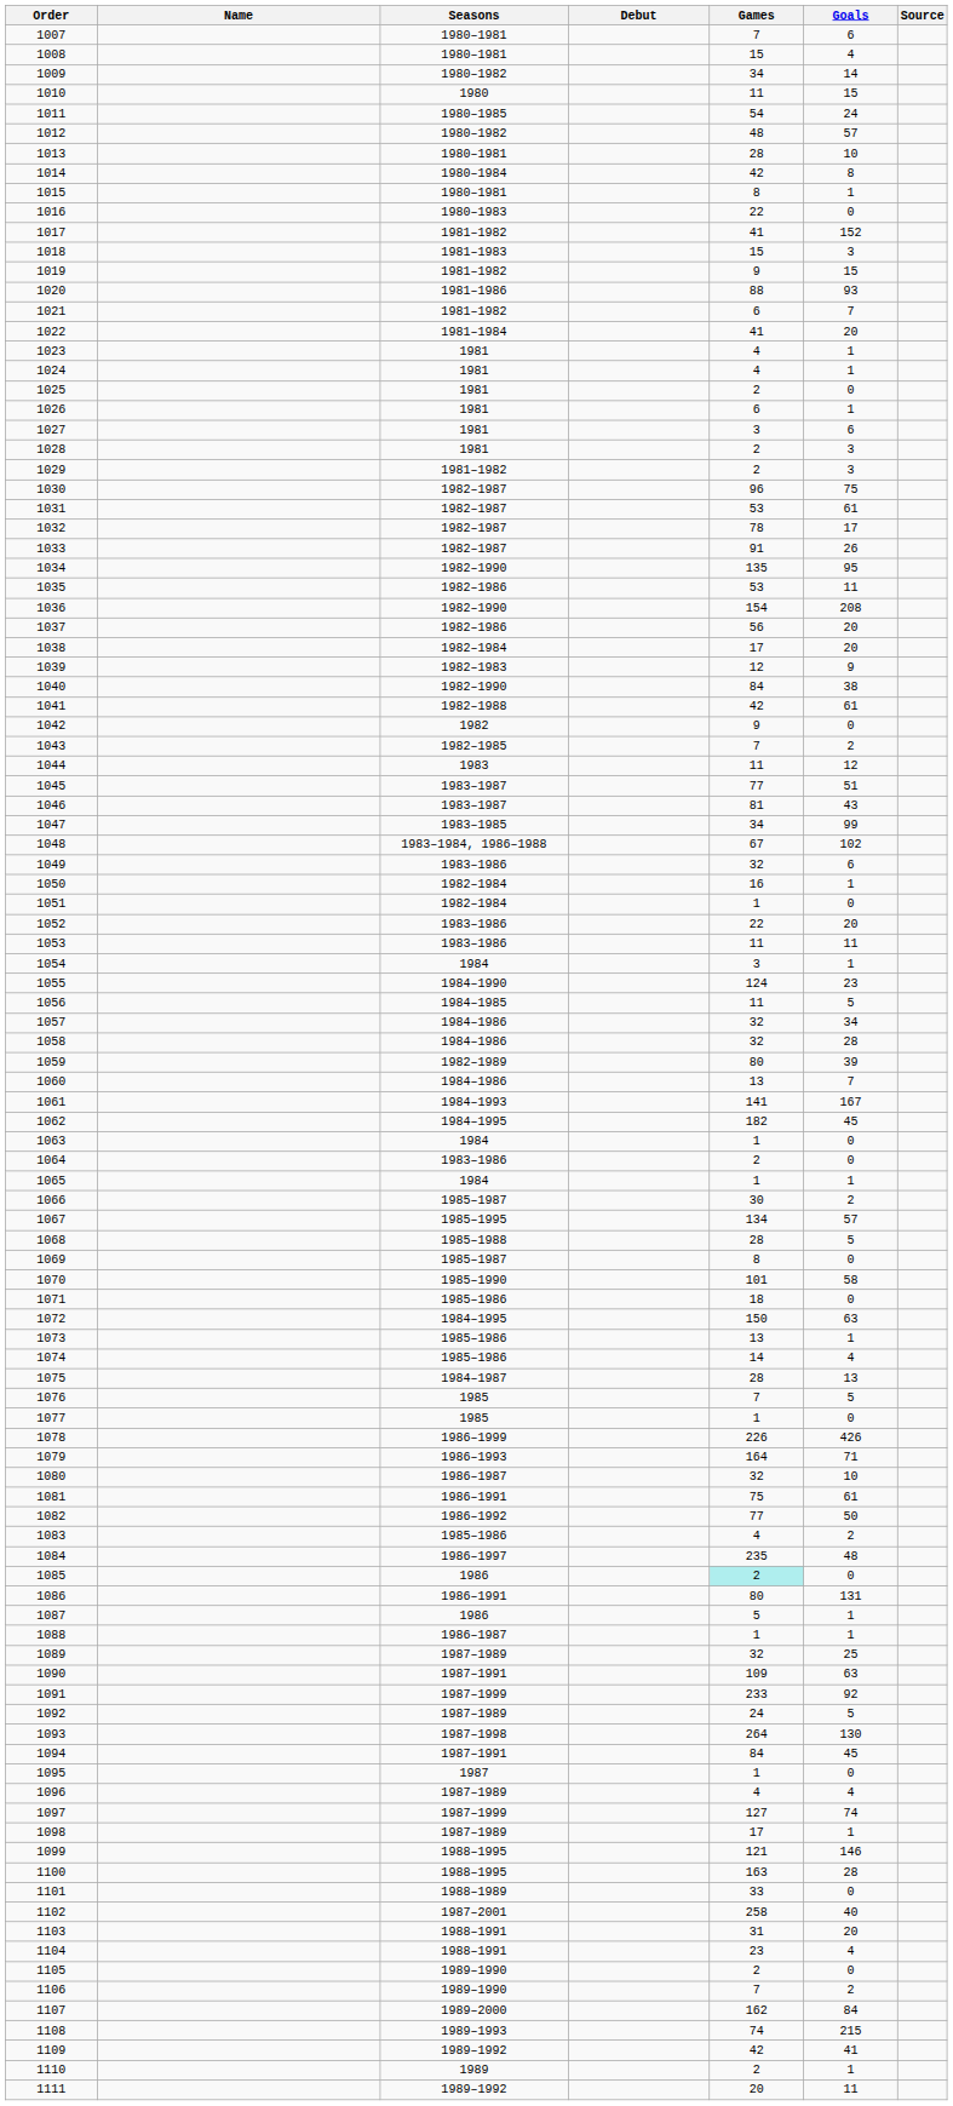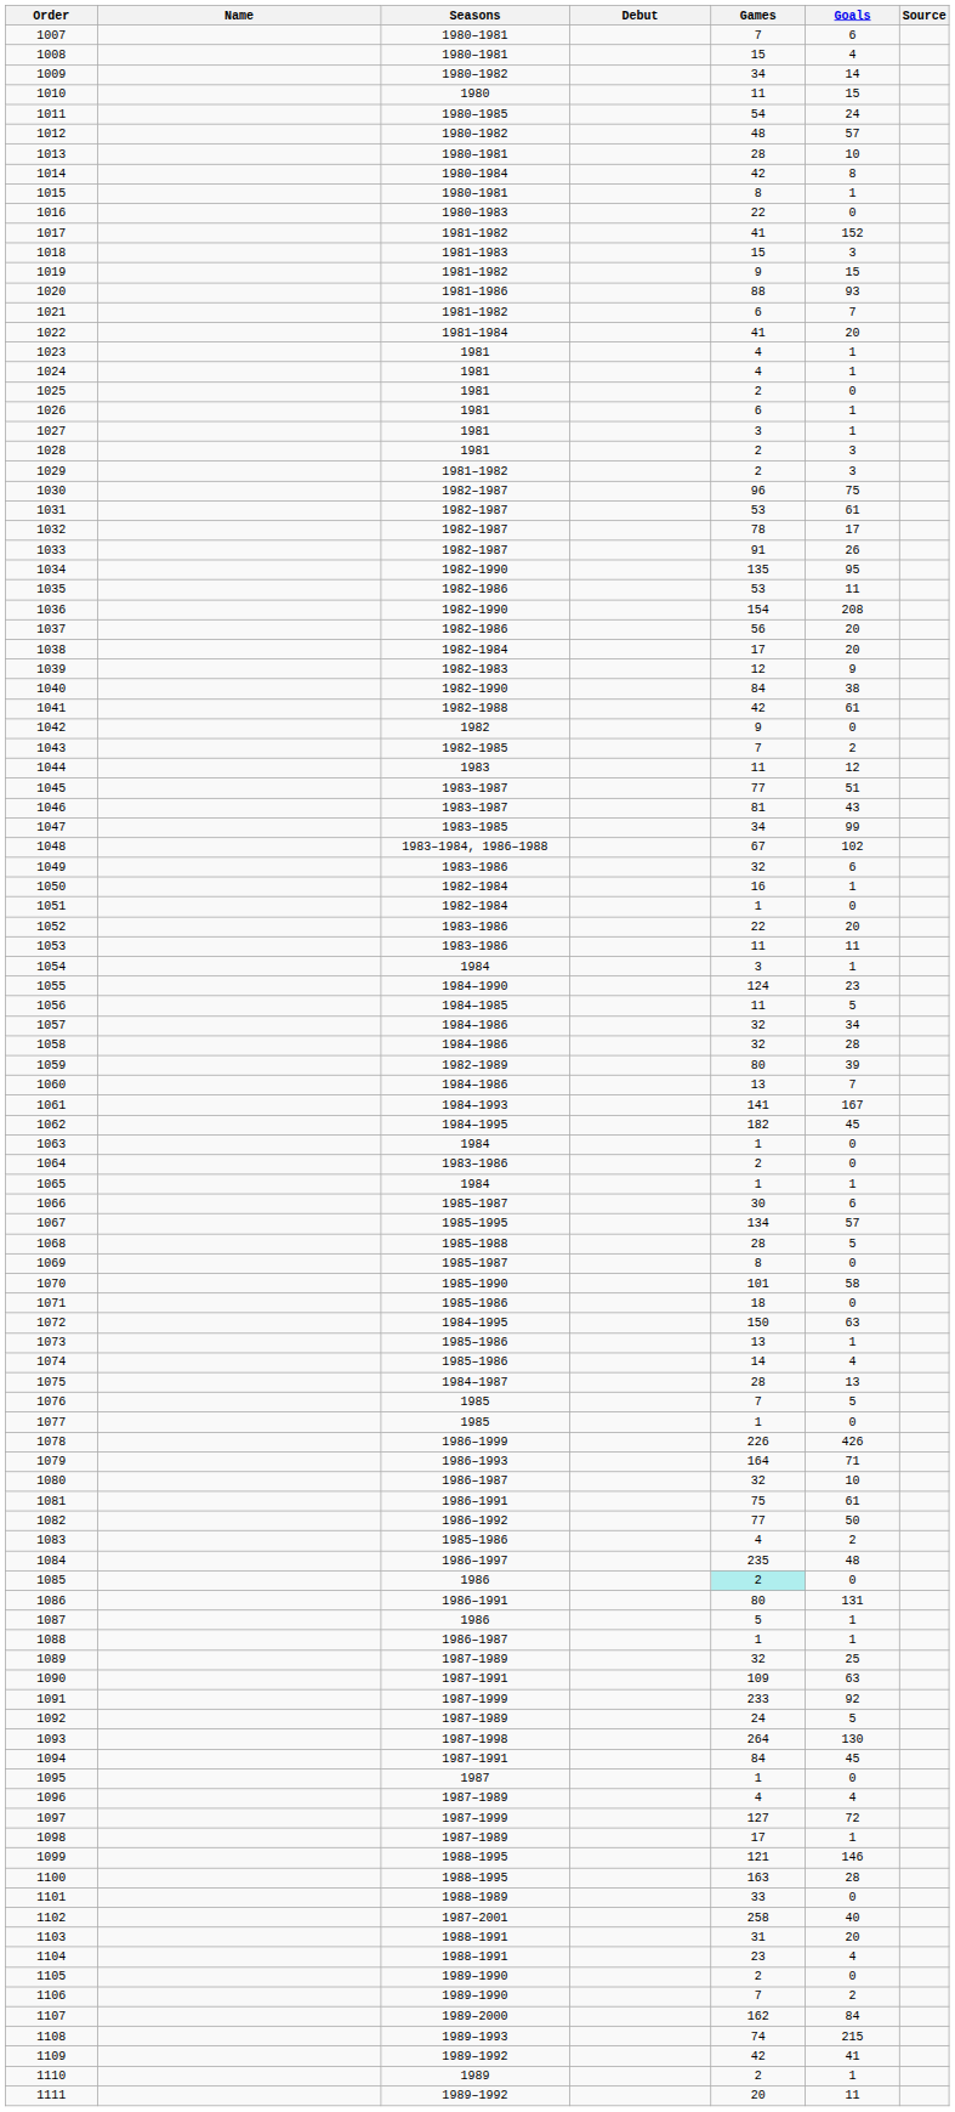 <table class="wikitable sortable" style="text-align:center; width:80%;">
 <tr>
 <th style="width=10%">Order</th>
 <th style="width:30%">Name</th>
 <th style="width:20%">Seasons</th>
 <th style="width:15%">Debut</th>
 <th style="width:10%">Games</th>
 <th style="width:10%"><a href='#'>Goals</a></th>
 <th class="unsortable" style="width:5%">Source</th>
 </tr>
 <tr>
 <td>1007</td>
 <td align=left></td>
 <td>1980–1981</td>
 <td></td>
 <td>7</td>
 <td>6</td>
 <td></td>
 </tr>
 <tr>
 <td>1008</td>
 <td align=left></td>
 <td>1980–1981</td>
 <td></td>
 <td>15</td>
 <td>4</td>
 <td></td>
 </tr>
 <tr>
 <td>1009</td>
 <td align=left></td>
 <td>1980–1982</td>
 <td></td>
 <td>34</td>
 <td>14</td>
 <td></td>
 </tr>
 <tr>
 <td>1010</td>
 <td align=left></td>
 <td>1980</td>
 <td></td>
 <td>11</td>
 <td>15</td>
 <td></td>
 </tr>
 <tr>
 <td>1011</td>
 <td align=left></td>
 <td>1980–1985</td>
 <td></td>
 <td>54</td>
 <td>24</td>
 <td></td>
 </tr>
 <tr>
 <td>1012</td>
 <td align=left></td>
 <td>1980–1982</td>
 <td></td>
 <td>48</td>
 <td>57</td>
 <td></td>
 </tr>
 <tr>
 <td>1013</td>
 <td align=left></td>
 <td>1980–1981</td>
 <td></td>
 <td>28</td>
 <td>10</td>
 <td></td>
 </tr>
 <tr>
 <td>1014</td>
 <td align=left></td>
 <td>1980–1984</td>
 <td></td>
 <td>42</td>
 <td>8</td>
 <td></td>
 </tr>
 <tr>
 <td>1015</td>
 <td align=left></td>
 <td>1980–1981</td>
 <td></td>
 <td>8</td>
 <td>1</td>
 <td></td>
 </tr>
 <tr>
 <td>1016</td>
 <td align=left></td>
 <td>1980–1983</td>
 <td></td>
 <td>22</td>
 <td>0</td>
 <td></td>
 </tr>
 <tr>
 <td>1017</td>
 <td align=left></td>
 <td>1981–1982</td>
 <td></td>
 <td>41</td>
 <td>152</td>
 <td></td>
 </tr>
 <tr>
 <td>1018</td>
 <td align=left></td>
 <td>1981–1983</td>
 <td></td>
 <td>15</td>
 <td>3</td>
 <td></td>
 </tr>
 <tr>
 <td>1019</td>
 <td align=left></td>
 <td>1981–1982</td>
 <td></td>
 <td>9</td>
 <td>15</td>
 <td></td>
 </tr>
 <tr>
 <td>1020</td>
 <td align=left></td>
 <td>1981–1986</td>
 <td></td>
 <td>88</td>
 <td>93</td>
 <td></td>
 </tr>
 <tr>
 <td>1021</td>
 <td align=left></td>
 <td>1981–1982</td>
 <td></td>
 <td>6</td>
 <td>7</td>
 <td></td>
 </tr>
 <tr>
 <td>1022</td>
 <td align=left></td>
 <td>1981–1984</td>
 <td></td>
 <td>41</td>
 <td>20</td>
 <td></td>
 </tr>
 <tr>
 <td>1023</td>
 <td align=left></td>
 <td>1981</td>
 <td></td>
 <td>4</td>
 <td>1</td>
 <td></td>
 </tr>
 <tr>
 <td>1024</td>
 <td align=left></td>
 <td>1981</td>
 <td></td>
 <td>4</td>
 <td>1</td>
 <td></td>
 </tr>
 <tr>
 <td>1025</td>
 <td align=left></td>
 <td>1981</td>
 <td></td>
 <td>2</td>
 <td>0</td>
 <td></td>
 </tr>
 <tr>
 <td>1026</td>
 <td align=left></td>
 <td>1981</td>
 <td></td>
 <td>6</td>
 <td>1</td>
 <td></td>
 </tr>
 <tr>
 <td>1027</td>
 <td align=left></td>
 <td>1981</td>
 <td></td>
 <td>3</td>
-<td>6</td>
+<td>1</td>
 <td></td>
 </tr>
 <tr>
 <td>1028</td>
 <td align=left></td>
 <td>1981</td>
 <td></td>
 <td>2</td>
 <td>3</td>
 <td></td>
 </tr>
 <tr>
 <td>1029</td>
 <td align=left></td>
 <td>1981–1982</td>
 <td></td>
 <td>2</td>
 <td>3</td>
 <td></td>
 </tr>
 <tr>
 <td>1030</td>
 <td align=left></td>
 <td>1982–1987</td>
 <td></td>
 <td>96</td>
 <td>75</td>
 <td></td>
 </tr>
 <tr>
 <td>1031</td>
 <td align=left></td>
 <td>1982–1987</td>
 <td></td>
 <td>53</td>
 <td>61</td>
 <td></td>
 </tr>
 <tr>
 <td>1032</td>
 <td align=left></td>
 <td>1982–1987</td>
 <td></td>
 <td>78</td>
 <td>17</td>
 <td></td>
 </tr>
 <tr>
 <td>1033</td>
 <td align=left></td>
 <td>1982–1987</td>
 <td></td>
 <td>91</td>
 <td>26</td>
 <td></td>
 </tr>
 <tr>
 <td>1034</td>
 <td align=left></td>
 <td>1982–1990</td>
 <td></td>
 <td>135</td>
 <td>95</td>
 <td></td>
 </tr>
 <tr>
 <td>1035</td>
 <td align=left></td>
 <td>1982–1986</td>
 <td></td>
 <td>53</td>
 <td>11</td>
 <td></td>
 </tr>
 <tr>
 <td>1036</td>
 <td align=left></td>
 <td>1982–1990</td>
 <td></td>
 <td>154</td>
 <td>208</td>
 <td></td>
 </tr>
 <tr>
 <td>1037</td>
 <td align=left></td>
 <td>1982–1986</td>
 <td></td>
 <td>56</td>
 <td>20</td>
 <td></td>
 </tr>
 <tr>
 <td>1038</td>
 <td align=left></td>
 <td>1982–1984</td>
 <td></td>
 <td>17</td>
 <td>20</td>
 <td></td>
 </tr>
 <tr>
 <td>1039</td>
 <td align=left></td>
 <td>1982–1983</td>
 <td></td>
 <td>12</td>
 <td>9</td>
 <td></td>
 </tr>
 <tr>
 <td>1040</td>
 <td align=left></td>
 <td>1982–1990</td>
 <td></td>
 <td>84</td>
 <td>38</td>
 <td></td>
 </tr>
 <tr>
 <td>1041</td>
 <td align=left></td>
 <td>1982–1988</td>
 <td></td>
 <td>42</td>
 <td>61</td>
 <td></td>
 </tr>
 <tr>
 <td>1042</td>
 <td align=left></td>
 <td>1982</td>
 <td></td>
 <td>9</td>
 <td>0</td>
 <td></td>
 </tr>
 <tr>
 <td>1043</td>
 <td align=left></td>
 <td>1982–1985</td>
 <td></td>
 <td>7</td>
 <td>2</td>
 <td></td>
 </tr>
 <tr>
 <td>1044</td>
 <td align=left></td>
 <td>1983</td>
 <td></td>
 <td>11</td>
 <td>12</td>
 <td></td>
 </tr>
 <tr>
 <td>1045</td>
 <td align=left></td>
 <td>1983–1987</td>
 <td></td>
 <td>77</td>
 <td>51</td>
 <td></td>
 </tr>
 <tr>
 <td>1046</td>
 <td align=left></td>
 <td>1983–1987</td>
 <td></td>
 <td>81</td>
 <td>43</td>
 <td></td>
 </tr>
 <tr>
 <td>1047</td>
 <td align=left></td>
 <td>1983–1985</td>
 <td></td>
 <td>34</td>
 <td>99</td>
 <td></td>
 </tr>
 <tr>
 <td>1048</td>
 <td align=left></td>
 <td>1983–1984, 1986–1988</td>
 <td></td>
 <td>67</td>
 <td>102</td>
 <td></td>
 </tr>
 <tr>
 <td>1049</td>
 <td align=left></td>
 <td>1983–1986</td>
 <td></td>
 <td>32</td>
 <td>6</td>
 <td></td>
 </tr>
 <tr>
 <td>1050</td>
 <td align=left></td>
 <td>1982–1984</td>
 <td></td>
 <td>16</td>
 <td>1</td>
 <td></td>
 </tr>
 <tr>
 <td>1051</td>
 <td align=left></td>
 <td>1982–1984</td>
 <td></td>
 <td>1</td>
 <td>0</td>
 <td></td>
 </tr>
 <tr>
 <td>1052</td>
 <td align=left></td>
 <td>1983–1986</td>
 <td></td>
 <td>22</td>
 <td>20</td>
 <td></td>
 </tr>
 <tr>
 <td>1053</td>
 <td align=left></td>
 <td>1983–1986</td>
 <td></td>
 <td>11</td>
 <td>11</td>
 <td></td>
 </tr>
 <tr>
 <td>1054</td>
 <td align=left></td>
 <td>1984</td>
 <td></td>
 <td>3</td>
 <td>1</td>
 <td></td>
 </tr>
 <tr>
 <td>1055</td>
 <td align=left></td>
 <td>1984–1990</td>
 <td></td>
 <td>124</td>
 <td>23</td>
 <td></td>
 </tr>
 <tr>
 <td>1056</td>
 <td align=left></td>
 <td>1984–1985</td>
 <td></td>
 <td>11</td>
 <td>5</td>
 <td></td>
 </tr>
 <tr>
 <td>1057</td>
 <td align=left></td>
 <td>1984–1986</td>
 <td></td>
 <td>32</td>
 <td>34</td>
 <td></td>
 </tr>
 <tr>
 <td>1058</td>
 <td align=left></td>
 <td>1984–1986</td>
 <td></td>
 <td>32</td>
 <td>28</td>
 <td></td>
 </tr>
 <tr>
 <td>1059</td>
 <td align=left></td>
 <td>1982–1989</td>
 <td></td>
 <td>80</td>
 <td>39</td>
 <td></td>
 </tr>
 <tr>
 <td>1060</td>
 <td align=left></td>
 <td>1984–1986</td>
 <td></td>
 <td>13</td>
 <td>7</td>
 <td></td>
 </tr>
 <tr>
 <td>1061</td>
 <td align=left></td>
 <td>1984–1993</td>
 <td></td>
 <td>141</td>
 <td>167</td>
 <td></td>
 </tr>
 <tr>
 <td>1062</td>
 <td align=left></td>
 <td>1984–1995</td>
 <td></td>
 <td>182</td>
 <td>45</td>
 <td></td>
 </tr>
 <tr>
 <td>1063</td>
 <td align=left></td>
 <td>1984</td>
 <td></td>
 <td>1</td>
 <td>0</td>
 <td></td>
 </tr>
 <tr>
 <td>1064</td>
 <td align=left></td>
 <td>1983–1986</td>
 <td></td>
 <td>2</td>
 <td>0</td>
 <td></td>
 </tr>
 <tr>
 <td>1065</td>
 <td align=left></td>
 <td>1984</td>
 <td></td>
 <td>1</td>
 <td>1</td>
 <td></td>
 </tr>
 <tr>
 <td>1066</td>
 <td align=left></td>
 <td>1985–1987</td>
 <td></td>
 <td>30</td>
-<td>2</td>
+<td>6</td>
 <td></td>
 </tr>
 <tr>
 <td>1067</td>
 <td align=left></td>
 <td>1985–1995</td>
 <td></td>
 <td>134</td>
 <td>57</td>
 <td></td>
 </tr>
 <tr>
 <td>1068</td>
 <td align=left></td>
 <td>1985–1988</td>
 <td></td>
 <td>28</td>
 <td>5</td>
 <td></td>
 </tr>
 <tr>
 <td>1069</td>
 <td align=left></td>
 <td>1985–1987</td>
 <td></td>
 <td>8</td>
 <td>0</td>
 <td></td>
 </tr>
 <tr>
 <td>1070</td>
 <td align=left></td>
 <td>1985–1990</td>
 <td></td>
 <td>101</td>
 <td>58</td>
 <td></td>
 </tr>
 <tr>
 <td>1071</td>
 <td align=left></td>
 <td>1985–1986</td>
 <td></td>
 <td>18</td>
 <td>0</td>
 <td></td>
 </tr>
 <tr>
 <td>1072</td>
 <td align=left></td>
 <td>1984–1995</td>
 <td></td>
 <td>150</td>
 <td>63</td>
 <td></td>
 </tr>
 <tr>
 <td>1073</td>
 <td align=left></td>
 <td>1985–1986</td>
 <td></td>
 <td>13</td>
 <td>1</td>
 <td></td>
 </tr>
 <tr>
 <td>1074</td>
 <td align=left></td>
 <td>1985–1986</td>
 <td></td>
 <td>14</td>
 <td>4</td>
 <td></td>
 </tr>
 <tr>
 <td>1075</td>
 <td align=left></td>
 <td>1984–1987</td>
 <td></td>
 <td>28</td>
 <td>13</td>
 <td></td>
 </tr>
 <tr>
 <td>1076</td>
 <td align=left></td>
 <td>1985</td>
 <td></td>
 <td>7</td>
 <td>5</td>
 <td></td>
 </tr>
 <tr>
 <td>1077</td>
 <td align=left></td>
 <td>1985</td>
 <td></td>
 <td>1</td>
 <td>0</td>
 <td></td>
 </tr>
 <tr>
 <td>1078</td>
 <td align=left></td>
 <td>1986–1999</td>
 <td></td>
 <td>226</td>
 <td>426</td>
 <td></td>
 </tr>
 <tr>
 <td>1079</td>
 <td align=left></td>
 <td>1986–1993</td>
 <td></td>
 <td>164</td>
 <td>71</td>
 <td></td>
 </tr>
 <tr>
 <td>1080</td>
 <td align=left></td>
 <td>1986–1987</td>
 <td></td>
 <td>32</td>
 <td>10</td>
 <td></td>
 </tr>
 <tr>
 <td>1081</td>
 <td align=left></td>
 <td>1986–1991</td>
 <td></td>
 <td>75</td>
 <td>61</td>
 <td></td>
 </tr>
 <tr>
 <td>1082</td>
 <td align=left></td>
 <td>1986–1992</td>
 <td></td>
 <td>77</td>
 <td>50</td>
 <td></td>
 </tr>
 <tr>
 <td>1083</td>
 <td align=left></td>
 <td>1985–1986</td>
 <td></td>
 <td>4</td>
 <td>2</td>
 <td></td>
 </tr>
 <tr>
 <td>1084</td>
 <td align=left></td>
 <td>1986–1997</td>
 <td></td>
 <td>235</td>
 <td>48</td>
 <td></td>
 </tr>
 <tr>
 <td>1085</td>
 <td align=left></td>
 <td>1986</td>
 <td></td>
 <td style="background: paleturquoise;">2</td>
 <td>0</td>
 <td></td>
 </tr>
 <tr>
 <td>1086</td>
 <td align=left></td>
 <td>1986–1991</td>
 <td></td>
 <td>80</td>
 <td>131</td>
 <td></td>
 </tr>
 <tr>
 <td>1087</td>
 <td align=left></td>
 <td>1986</td>
 <td></td>
 <td>5</td>
 <td>1</td>
 <td></td>
 </tr>
 <tr>
 <td>1088</td>
 <td align=left></td>
 <td>1986–1987</td>
 <td></td>
 <td>1</td>
 <td>1</td>
 <td></td>
 </tr>
 <tr>
 <td>1089</td>
 <td align=left></td>
 <td>1987–1989</td>
 <td></td>
 <td>32</td>
 <td>25</td>
 <td></td>
 </tr>
 <tr>
 <td>1090</td>
 <td align=left></td>
 <td>1987–1991</td>
 <td></td>
 <td>109</td>
 <td>63</td>
 <td></td>
 </tr>
 <tr>
 <td>1091</td>
 <td align=left></td>
 <td>1987–1999</td>
 <td></td>
 <td>233</td>
 <td>92</td>
 <td></td>
 </tr>
 <tr>
 <td>1092</td>
 <td align=left></td>
 <td>1987–1989</td>
 <td></td>
 <td>24</td>
 <td>5</td>
 <td></td>
 </tr>
 <tr>
 <td>1093</td>
 <td align=left></td>
 <td>1987–1998</td>
 <td></td>
 <td>264</td>
 <td>130</td>
 <td></td>
 </tr>
 <tr>
 <td>1094</td>
 <td align=left></td>
 <td>1987–1991</td>
 <td></td>
 <td>84</td>
 <td>45</td>
 <td></td>
 </tr>
 <tr>
 <td>1095</td>
 <td align=left></td>
 <td>1987</td>
 <td></td>
 <td>1</td>
 <td>0</td>
 <td></td>
 </tr>
 <tr>
 <td>1096</td>
 <td align=left></td>
 <td>1987–1989</td>
 <td></td>
 <td>4</td>
 <td>4</td>
 <td></td>
 </tr>
 <tr>
 <td>1097</td>
 <td align=left></td>
 <td>1987–1999</td>
 <td></td>
 <td>127</td>
-<td>74</td>
+<td>72</td>
 <td></td>
 </tr>
 <tr>
 <td>1098</td>
 <td align=left></td>
 <td>1987–1989</td>
 <td></td>
 <td>17</td>
 <td>1</td>
 <td></td>
 </tr>
 <tr>
 <td>1099</td>
 <td align=left></td>
 <td>1988–1995</td>
 <td></td>
 <td>121</td>
 <td>146</td>
 <td></td>
 </tr>
 <tr>
 <td>1100</td>
 <td align=left></td>
 <td>1988–1995</td>
 <td></td>
 <td>163</td>
 <td>28</td>
 <td></td>
 </tr>
 <tr>
 <td>1101</td>
 <td align=left></td>
 <td>1988–1989</td>
 <td></td>
 <td>33</td>
 <td>0</td>
 <td></td>
 </tr>
 <tr>
 <td>1102</td>
 <td align=left></td>
 <td>1987–2001</td>
 <td></td>
 <td>258</td>
 <td>40</td>
 <td></td>
 </tr>
 <tr>
 <td>1103</td>
 <td align=left></td>
 <td>1988–1991</td>
 <td></td>
 <td>31</td>
 <td>20</td>
 <td></td>
 </tr>
 <tr>
 <td>1104</td>
 <td align=left></td>
 <td>1988–1991</td>
 <td></td>
 <td>23</td>
 <td>4</td>
 <td></td>
 </tr>
 <tr>
 <td>1105</td>
 <td align=left></td>
 <td>1989–1990</td>
 <td></td>
 <td>2</td>
 <td>0</td>
 <td></td>
 </tr>
 <tr>
 <td>1106</td>
 <td align=left></td>
 <td>1989–1990</td>
 <td></td>
 <td>7</td>
 <td>2</td>
 <td></td>
 </tr>
 <tr>
 <td>1107</td>
 <td align=left></td>
 <td>1989–2000</td>
 <td></td>
 <td>162</td>
 <td>84</td>
 <td></td>
 </tr>
 <tr>
 <td>1108</td>
 <td align=left></td>
 <td>1989–1993</td>
 <td></td>
 <td>74</td>
 <td>215</td>
 <td></td>
 </tr>
 <tr>
 <td>1109</td>
 <td align=left></td>
 <td>1989–1992</td>
 <td></td>
 <td>42</td>
 <td>41</td>
 <td></td>
 </tr>
 <tr>
 <td>1110</td>
 <td align=left></td>
 <td>1989</td>
 <td></td>
 <td>2</td>
 <td>1</td>
 <td></td>
 </tr>
 <tr>
 <td>1111</td>
 <td align=left></td>
 <td>1989–1992</td>
 <td></td>
 <td>20</td>
 <td>11</td>
 <td></td>
 </tr>
 </table>
